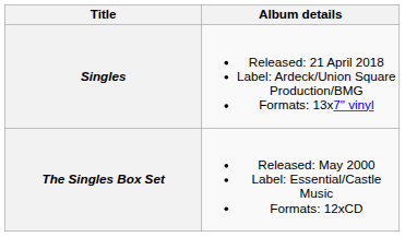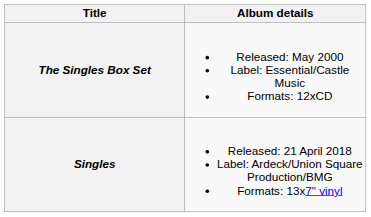 <table class="wikitable plainrowheaders" style="text-align:center;">
 <tr>
 <th scope="col" style="width:15em;">Title</th>
 <th scope="col" style="width:15em;">Album details</th>
 </tr>
 <tr>
+<th scope="row"><em>The Singles Box Set</em></th>
+<td><br><ul><li>Released: May 2000</li><li>Label: Essential/Castle Music</li><li>Formats: 12xCD</li></ul></td>
+</tr>
+<tr>
 <th scope="row"><em>Singles</em></th>
 <td><br><ul><li>Released: 21 April 2018</li><li>Label: Ardeck/Union Square Production/BMG</li><li>Formats: 13x<a href='#'>7" vinyl</a></li></ul></td>
 </tr>
-<tr>
-<th scope="row"><em>The Singles Box Set</em></th>
-<td><br><ul><li>Released: May 2000</li><li>Label: Essential/Castle Music</li><li>Formats: 12xCD</li></ul></td>
-</tr>
 </table>
